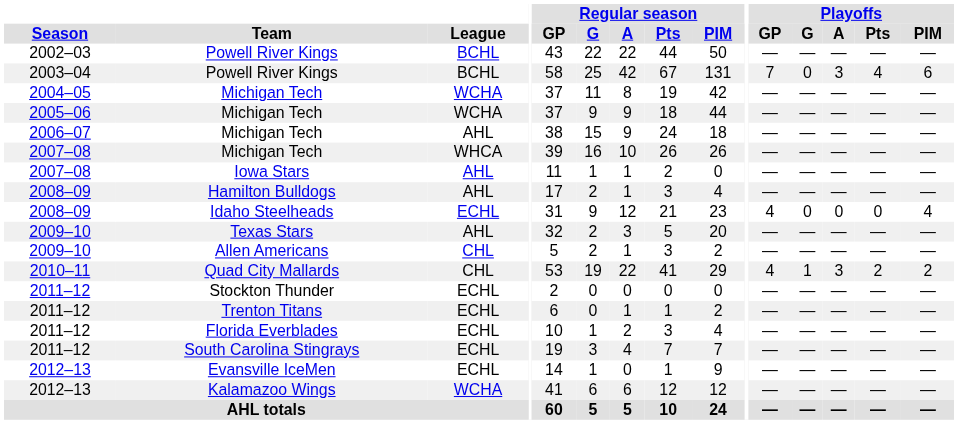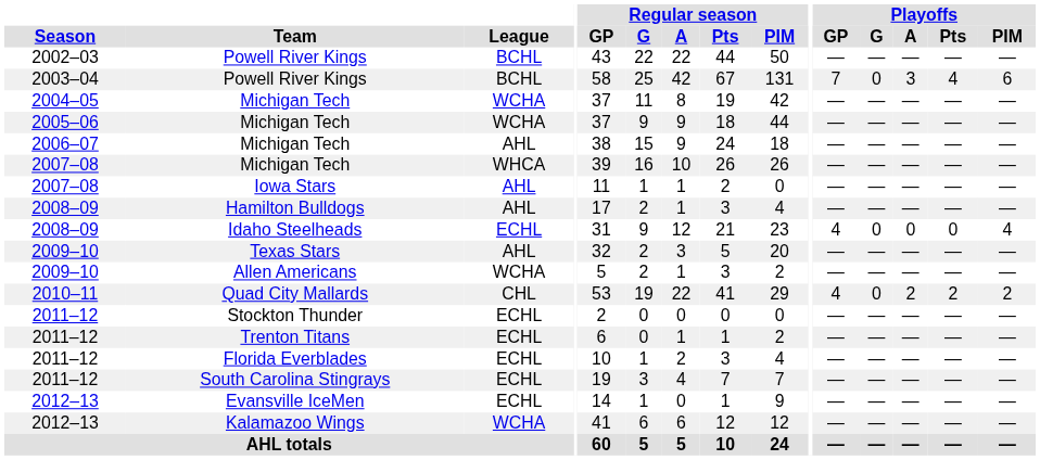 <table border="0" cellpadding="1" cellspacing="0" style="text-align:center; width:60em">
 <tr bgcolor="#e0e0e0">
 <th colspan="3" bgcolor="#ffffff"></th>
 <th rowspan="99" bgcolor="#ffffff"></th>
 <th colspan="5"><a href='#'>Regular season</a></th>
 <th rowspan="99" bgcolor="#ffffff"></th>
 <th colspan="5"><a href='#'>Playoffs</a></th>
 </tr>
 <tr bgcolor="#e0e0e0">
 <th><a href='#'>Season</a></th>
 <th>Team</th>
 <th>League</th>
 <th>GP</th>
 <th><a href='#'>G</a></th>
 <th><a href='#'>A</a></th>
 <th><a href='#'>Pts</a></th>
 <th><a href='#'>PIM</a></th>
 <th>GP</th>
 <th>G</th>
 <th>A</th>
 <th>Pts</th>
 <th>PIM</th>
 </tr>
 <tr>
 <td>2002–03</td>
 <td><a href='#'>Powell River Kings</a></td>
 <td><a href='#'>BCHL</a></td>
 <td>43</td>
 <td>22</td>
 <td>22</td>
 <td>44</td>
 <td>50</td>
 <td>—</td>
 <td>—</td>
 <td>—</td>
 <td>—</td>
 <td>—</td>
 </tr>
 <tr bgcolor="#f0f0f0">
 <td>2003–04</td>
 <td>Powell River Kings</td>
 <td>BCHL</td>
 <td>58</td>
 <td>25</td>
 <td>42</td>
 <td>67</td>
 <td>131</td>
 <td>7</td>
 <td>0</td>
 <td>3</td>
 <td>4</td>
 <td>6</td>
 </tr>
 <tr>
 <td><a href='#'>2004–05</a></td>
 <td><a href='#'>Michigan Tech</a></td>
 <td><a href='#'>WCHA</a></td>
 <td>37</td>
 <td>11</td>
 <td>8</td>
 <td>19</td>
 <td>42</td>
 <td>—</td>
 <td>—</td>
 <td>—</td>
 <td>—</td>
 <td>—</td>
 </tr>
 <tr bgcolor="#f0f0f0">
 <td><a href='#'>2005–06</a></td>
 <td>Michigan Tech</td>
 <td>WCHA</td>
 <td>37</td>
 <td>9</td>
 <td>9</td>
 <td>18</td>
 <td>44</td>
 <td>—</td>
 <td>—</td>
 <td>—</td>
 <td>—</td>
 <td>—</td>
 </tr>
 <tr>
 <td><a href='#'>2006–07</a></td>
 <td>Michigan Tech</td>
 <td>AHL</td>
 <td>38</td>
 <td>15</td>
 <td>9</td>
 <td>24</td>
 <td>18</td>
 <td>—</td>
 <td>—</td>
 <td>—</td>
 <td>—</td>
 <td>—</td>
 </tr>
 <tr bgcolor="#f0f0f0">
 <td><a href='#'>2007–08</a></td>
 <td>Michigan Tech</td>
 <td>WHCA</td>
 <td>39</td>
 <td>16</td>
 <td>10</td>
 <td>26</td>
 <td>26</td>
 <td>—</td>
 <td>—</td>
 <td>—</td>
 <td>—</td>
 <td>—</td>
 </tr>
 <tr>
 <td><a href='#'>2007–08</a></td>
 <td><a href='#'>Iowa Stars</a></td>
 <td><a href='#'>AHL</a></td>
 <td>11</td>
 <td>1</td>
 <td>1</td>
 <td>2</td>
 <td>0</td>
 <td>—</td>
 <td>—</td>
 <td>—</td>
 <td>—</td>
 <td>—</td>
 </tr>
 <tr bgcolor="#f0f0f0">
 <td><a href='#'>2008–09</a></td>
 <td><a href='#'>Hamilton Bulldogs</a></td>
 <td>AHL</td>
 <td>17</td>
 <td>2</td>
 <td>1</td>
 <td>3</td>
 <td>4</td>
 <td>—</td>
 <td>—</td>
 <td>—</td>
 <td>—</td>
 <td>—</td>
 </tr>
 <tr>
 <td><a href='#'>2008–09</a></td>
 <td><a href='#'>Idaho Steelheads</a></td>
 <td><a href='#'>ECHL</a></td>
 <td>31</td>
 <td>9</td>
 <td>12</td>
 <td>21</td>
 <td>23</td>
 <td>4</td>
 <td>0</td>
 <td>0</td>
 <td>0</td>
 <td>4</td>
 </tr>
 <tr bgcolor="#f0f0f0">
 <td><a href='#'>2009–10</a></td>
 <td><a href='#'>Texas Stars</a></td>
 <td>AHL</td>
 <td>32</td>
 <td>2</td>
 <td>3</td>
 <td>5</td>
 <td>20</td>
 <td>—</td>
 <td>—</td>
 <td>—</td>
 <td>—</td>
 <td>—</td>
 </tr>
 <tr>
 <td><a href='#'>2009–10</a></td>
 <td><a href='#'>Allen Americans</a></td>
-<td><a href='#'>CHL</a></td>
+<td>WCHA</td>
 <td>5</td>
 <td>2</td>
 <td>1</td>
 <td>3</td>
 <td>2</td>
 <td>—</td>
 <td>—</td>
 <td>—</td>
 <td>—</td>
 <td>—</td>
 </tr>
 <tr bgcolor="#f0f0f0">
 <td><a href='#'>2010–11</a></td>
 <td><a href='#'>Quad City Mallards</a></td>
 <td>CHL</td>
 <td>53</td>
 <td>19</td>
 <td>22</td>
 <td>41</td>
 <td>29</td>
 <td>4</td>
-<td>1</td>
-<td>3</td>
+<td>0</td>
+<td>2</td>
 <td>2</td>
 <td>2</td>
 </tr>
 <tr>
 <td><a href='#'>2011–12</a></td>
 <td>Stockton Thunder</td>
 <td>ECHL</td>
 <td>2</td>
 <td>0</td>
 <td>0</td>
 <td>0</td>
 <td>0</td>
 <td>—</td>
 <td>—</td>
 <td>—</td>
 <td>—</td>
 <td>—</td>
 </tr>
 <tr bgcolor="#f0f0f0">
 <td>2011–12</td>
 <td><a href='#'>Trenton Titans</a></td>
 <td>ECHL</td>
 <td>6</td>
 <td>0</td>
 <td>1</td>
 <td>1</td>
 <td>2</td>
 <td>—</td>
 <td>—</td>
 <td>—</td>
 <td>—</td>
 <td>—</td>
 </tr>
 <tr>
 <td>2011–12</td>
 <td><a href='#'>Florida Everblades</a></td>
 <td>ECHL</td>
 <td>10</td>
 <td>1</td>
 <td>2</td>
 <td>3</td>
 <td>4</td>
 <td>—</td>
 <td>—</td>
 <td>—</td>
 <td>—</td>
 <td>—</td>
 </tr>
 <tr bgcolor="#f0f0f0">
 <td>2011–12</td>
 <td><a href='#'>South Carolina Stingrays</a></td>
 <td>ECHL</td>
 <td>19</td>
 <td>3</td>
 <td>4</td>
 <td>7</td>
 <td>7</td>
 <td>—</td>
 <td>—</td>
 <td>—</td>
 <td>—</td>
 <td>—</td>
 </tr>
 <tr>
 <td><a href='#'>2012–13</a></td>
 <td><a href='#'>Evansville IceMen</a></td>
 <td>ECHL</td>
 <td>14</td>
 <td>1</td>
 <td>0</td>
 <td>1</td>
 <td>9</td>
 <td>—</td>
 <td>—</td>
 <td>—</td>
 <td>—</td>
 <td>—</td>
 </tr>
 <tr bgcolor="#f0f0f0">
 <td>2012–13</td>
 <td><a href='#'>Kalamazoo Wings</a></td>
 <td><a href='#'>WCHA</a></td>
 <td>41</td>
 <td>6</td>
 <td>6</td>
 <td>12</td>
 <td>12</td>
 <td>—</td>
 <td>—</td>
 <td>—</td>
 <td>—</td>
 <td>—</td>
 </tr>
 <tr bgcolor="#e0e0e0">
 <th colspan="3">AHL totals</th>
 <th>60</th>
 <th>5</th>
 <th>5</th>
 <th>10</th>
 <th>24</th>
 <th>—</th>
 <th>—</th>
 <th>—</th>
 <th>—</th>
 <th>—</th>
 </tr>
 </table>
